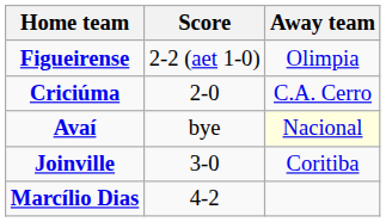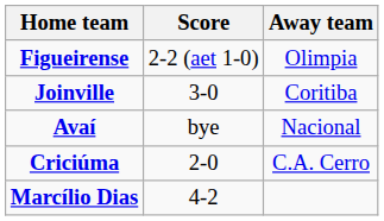 <table class="wikitable" style="text-align: center">
 <tr>
 <th>Home team</th>
 <th>Score</th>
 <th>Away team</th>
 </tr>
 <tr>
 <td><strong><a href='#'>Figueirense</a></strong></td>
 <td>2-2 (<a href='#'>aet</a> 1-0)</td>
 <td><a href='#'>Olimpia</a></td>
 </tr>
 <tr>
-<td><strong><a href='#'>Criciúma</a></strong></td>
-<td>2-0</td>
-<td><a href='#'>C.A. Cerro</a></td>
+<td><strong><a href='#'>Joinville</a></strong></td>
+<td>3-0</td>
+<td><a href='#'>Coritiba</a></td>
 </tr>
 <tr>
 <td><strong><a href='#'>Avaí</a></strong></td>
 <td>bye</td>
-<td style="background: lightyellow;"><a href='#'>Nacional</a></td>
+<td><a href='#'>Nacional</a></td>
 </tr>
 <tr>
-<td><strong><a href='#'>Joinville</a></strong></td>
-<td>3-0</td>
-<td><a href='#'>Coritiba</a></td>
+<td><strong><a href='#'>Criciúma</a></strong></td>
+<td>2-0</td>
+<td><a href='#'>C.A. Cerro</a></td>
 </tr>
 <tr>
 <td><strong><a href='#'>Marcílio Dias</a></strong></td>
 <td>4-2</td>
 <td></td>
 </tr>
 </table>
